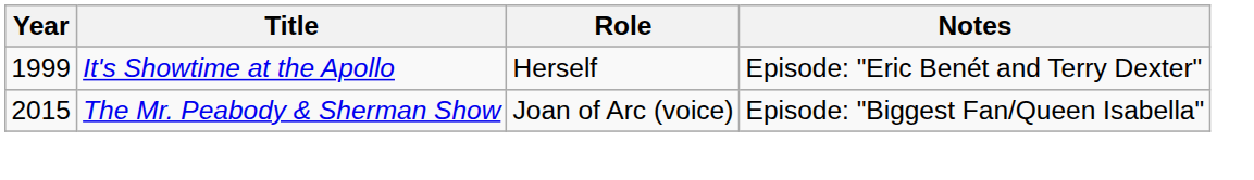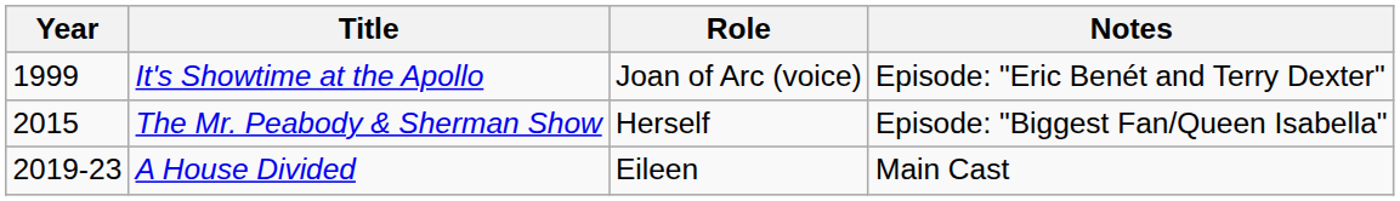 <table class="wikitable plainrowheaders sortable" style="margin-right: 0;">
 <tr>
 <th>Year</th>
 <th>Title</th>
 <th>Role</th>
 <th>Notes</th>
 </tr>
 <tr>
 <td>1999</td>
 <td><em><a href='#'>It's Showtime at the Apollo</a></em></td>
-<td>Herself</td>
+<td>Joan of Arc (voice)</td>
 <td>Episode: "Eric Benét and Terry Dexter"</td>
 </tr>
 <tr>
 <td>2015</td>
 <td><em><a href='#'>The Mr. Peabody & Sherman Show</a></em></td>
-<td>Joan of Arc (voice)</td>
+<td>Herself</td>
 <td>Episode: "Biggest Fan/Queen Isabella"</td>
 </tr>
+<tr>
+<td>2019-23</td>
+<td><em><a href='#'>A House Divided</a></em></td>
+<td>Eileen</td>
+<td>Main Cast</td>
+</tr>
 </table>
